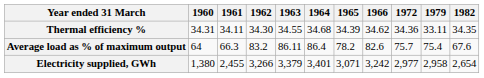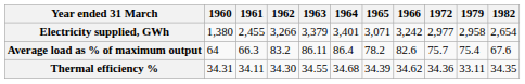 <table class="wikitable">
 <tr>
 <th>Year ended 31 March</th>
 <th>1960</th>
 <th>1961</th>
 <th>1962</th>
 <th>1963</th>
 <th>1964</th>
 <th>1965</th>
 <th>1966</th>
 <th>1972</th>
 <th>1979</th>
 <th>1982</th>
 </tr>
 <tr>
-<th>Thermal  efficiency %</th>
-<td>34.31</td>
-<td>34.11</td>
-<td>34.30</td>
-<td>34.55</td>
-<td>34.68</td>
-<td>34.39</td>
-<td>34.62</td>
-<td>34.36</td>
-<td>33.11</td>
-<td>34.35</td>
+<th>Electricity  supplied, GWh</th>
+<td>1,380</td>
+<td>2,455</td>
+<td>3,266</td>
+<td>3,379</td>
+<td>3,401</td>
+<td>3,071</td>
+<td>3,242</td>
+<td>2,977</td>
+<td>2,958</td>
+<td>2,654</td>
 </tr>
 <tr>
 <th>Average  load as % of maximum output</th>
 <td>64</td>
 <td>66.3</td>
 <td>83.2</td>
 <td>86.11</td>
 <td>86.4</td>
 <td>78.2</td>
 <td>82.6</td>
 <td>75.7</td>
 <td>75.4</td>
 <td>67.6</td>
 </tr>
 <tr>
-<th>Electricity  supplied, GWh</th>
-<td>1,380</td>
-<td>2,455</td>
-<td>3,266</td>
-<td>3,379</td>
-<td>3,401</td>
-<td>3,071</td>
-<td>3,242</td>
-<td>2,977</td>
-<td>2,958</td>
-<td>2,654</td>
+<th>Thermal  efficiency %</th>
+<td>34.31</td>
+<td>34.11</td>
+<td>34.30</td>
+<td>34.55</td>
+<td>34.68</td>
+<td>34.39</td>
+<td>34.62</td>
+<td>34.36</td>
+<td>33.11</td>
+<td>34.35</td>
 </tr>
 </table>
